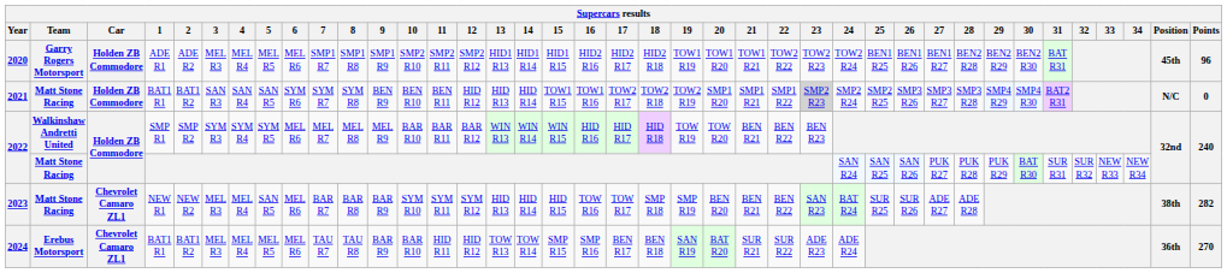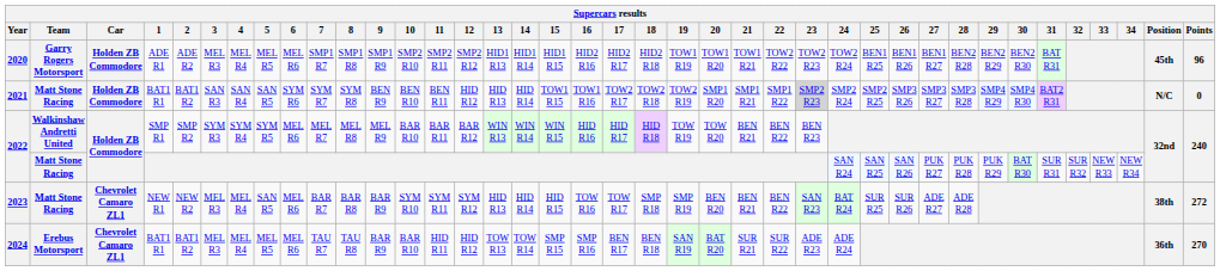 <table class="wikitable" style="text-align:center; font-size:75%">
 <tr>
 <th colspan=45><a href='#'>Supercars</a> results</th>
 </tr>
 <tr>
 <th>Year</th>
 <th>Team</th>
 <th>Car</th>
 <th>1</th>
 <th>2</th>
 <th>3</th>
 <th>4</th>
 <th>5</th>
 <th>6</th>
 <th>7</th>
 <th>8</th>
 <th>9</th>
 <th>10</th>
 <th>11</th>
 <th>12</th>
 <th>13</th>
 <th>14</th>
 <th>15</th>
 <th>16</th>
 <th>17</th>
 <th>18</th>
 <th>19</th>
 <th>20</th>
 <th>21</th>
 <th>22</th>
 <th>23</th>
 <th>24</th>
 <th>25</th>
 <th>26</th>
 <th>27</th>
 <th>28</th>
 <th>29</th>
 <th>30</th>
 <th>31</th>
 <th>32</th>
 <th>33</th>
 <th>34</th>
 <th>Position</th>
 <th>Points</th>
 </tr>
 <tr>
 <th><a href='#'>2020</a></th>
 <th><a href='#'>Garry Rogers Motorsport</a></th>
 <th><a href='#'>Holden ZB Commodore</a></th>
 <td><a href='#'>ADE<br>R1</a></td>
 <td><a href='#'>ADE<br>R2</a></td>
 <td><a href='#'>MEL<br>R3</a></td>
 <td><a href='#'>MEL<br>R4</a></td>
 <td><a href='#'>MEL<br>R5</a></td>
 <td><a href='#'>MEL<br>R6</a></td>
 <td><a href='#'>SMP1<br>R7</a></td>
 <td><a href='#'>SMP1<br>R8</a></td>
 <td><a href='#'>SMP1<br>R9</a></td>
 <td><a href='#'>SMP2<br>R10</a></td>
 <td><a href='#'>SMP2<br>R11</a></td>
 <td><a href='#'>SMP2<br>R12</a></td>
 <td><a href='#'>HID1<br>R13</a></td>
 <td><a href='#'>HID1<br>R14</a></td>
 <td><a href='#'>HID1<br>R15</a></td>
 <td><a href='#'>HID2<br>R16</a></td>
 <td><a href='#'>HID2<br>R17</a></td>
 <td><a href='#'>HID2<br>R18</a></td>
 <td><a href='#'>TOW1<br>R19</a></td>
 <td><a href='#'>TOW1<br>R20</a></td>
 <td><a href='#'>TOW1<br>R21</a></td>
 <td><a href='#'>TOW2<br>R22</a></td>
 <td><a href='#'>TOW2<br>R23</a></td>
 <td><a href='#'>TOW2<br>R24</a></td>
 <td><a href='#'>BEN1<br>R25</a></td>
 <td><a href='#'>BEN1<br>R26</a></td>
 <td><a href='#'>BEN1<br>R27</a></td>
 <td><a href='#'>BEN2<br>R28</a></td>
 <td><a href='#'>BEN2<br>R29</a></td>
 <td><a href='#'>BEN2<br>R30</a></td>
 <td style=background:#dfffdf><a href='#'>BAT<br>R31</a><br></td>
 <th colspan=3></th>
 <th>45th</th>
 <th>96</th>
 </tr>
 <tr>
 <th><a href='#'>2021</a></th>
 <th><a href='#'>Matt Stone Racing</a></th>
 <th><a href='#'>Holden ZB Commodore</a></th>
 <td><a href='#'>BAT1<br>R1</a><br></td>
 <td><a href='#'>BAT1<br>R2</a><br></td>
 <td><a href='#'>SAN<br>R3</a><br></td>
 <td><a href='#'>SAN<br>R4</a><br></td>
 <td><a href='#'>SAN<br>R5</a><br></td>
 <td><a href='#'>SYM<br>R6</a><br></td>
 <td><a href='#'>SYM<br>R7</a><br></td>
 <td><a href='#'>SYM<br>R8</a><br></td>
 <td><a href='#'>BEN<br>R9</a><br></td>
 <td><a href='#'>BEN<br>R10</a><br></td>
 <td><a href='#'>BEN<br>R11</a><br></td>
 <td><a href='#'>HID<br>R12</a><br></td>
 <td><a href='#'>HID<br>R13</a><br></td>
 <td><a href='#'>HID<br>R14</a><br></td>
 <td><a href='#'>TOW1<br>R15</a><br></td>
 <td><a href='#'>TOW1<br>R16</a><br></td>
 <td><a href='#'>TOW2<br>R17</a><br></td>
 <td><a href='#'>TOW2<br>R18</a><br></td>
 <td><a href='#'>TOW2<br>R19</a><br></td>
 <td><a href='#'>SMP1<br>R20</a><br></td>
 <td><a href='#'>SMP1<br>R21</a><br></td>
 <td><a href='#'>SMP1<br>R22</a><br></td>
 <td style="background: lightgrey;"><a href='#'>SMP2<br>R23</a><br></td>
 <td><a href='#'>SMP2<br>R24</a><br></td>
 <td><a href='#'>SMP2<br>R25</a><br></td>
 <td><a href='#'>SMP3<br>R26</a><br></td>
 <td><a href='#'>SMP3<br>R27</a><br></td>
 <td><a href='#'>SMP3<br>R28</a><br></td>
 <td style=background:#f1f8ff><a href='#'>SMP4<br>R29</a><br></td>
 <td style=background:#f1f8ff><a href='#'>SMP4<br>R30</a><br></td>
 <td style=background:#efcfff><a href='#'>BAT2<br>R31</a><br></td>
 <th colspan=3></th>
 <th>N/C</th>
 <th>0</th>
 </tr>
 <tr>
 <th rowspan=2><a href='#'>2022</a></th>
 <th><a href='#'>Walkinshaw Andretti United</a></th>
 <th rowspan=2><a href='#'>Holden ZB Commodore</a></th>
 <td><a href='#'>SMP<br>R1</a></td>
 <td><a href='#'>SMP<br>R2</a></td>
 <td><a href='#'>SYM<br>R3</a></td>
 <td><a href='#'>SYM<br>R4</a></td>
 <td><a href='#'>SYM<br>R5</a></td>
 <td><a href='#'>MEL<br>R6</a></td>
 <td><a href='#'>MEL<br>R7</a></td>
 <td><a href='#'>MEL<br>R8</a></td>
 <td><a href='#'>MEL<br>R9</a></td>
 <td><a href='#'>BAR<br>R10</a></td>
 <td><a href='#'>BAR<br>R11</a></td>
 <td><a href='#'>BAR<br>R12</a></td>
 <td style=background:#dfffdf><a href='#'>WIN<br>R13</a><br></td>
 <td style=background:#dfffdf><a href='#'>WIN<br>R14</a><br></td>
 <td style=background:#dfffdf><a href='#'>WIN<br>R15</a><br></td>
 <td style=background:#dfffdf><a href='#'>HID<br>R16</a><br></td>
 <td style=background:#dfffdf><a href='#'>HID<br>R17</a><br></td>
 <td style=background:#efcfff><a href='#'>HID<br>R18</a><br></td>
 <td><a href='#'>TOW<br>R19</a></td>
 <td><a href='#'>TOW<br>R20</a></td>
 <td><a href='#'>BEN<br>R21</a></td>
 <td><a href='#'>BEN<br>R22</a></td>
 <td><a href='#'>BEN<br>R23</a></td>
 <th colspan=11></th>
 <th rowspan=2>32nd</th>
 <th rowspan=2>240</th>
 </tr>
 <tr>
 <th><a href='#'>Matt Stone Racing</a></th>
 <th colspan=23></th>
 <td style=background:#f1f8ff><a href='#'>SAN<br>R24</a><br></td>
 <td style=background:#f1f8ff><a href='#'>SAN<br>R25</a><br></td>
 <td style=background:#f1f8ff><a href='#'>SAN<br>R26</a><br></td>
 <td><a href='#'>PUK<br>R27</a></td>
 <td><a href='#'>PUK<br>R28</a></td>
 <td><a href='#'>PUK<br>R29</a></td>
 <td style=background:#dfffdf><a href='#'>BAT<br>R30</a><br></td>
 <td><a href='#'>SUR<br>R31</a></td>
 <td><a href='#'>SUR<br>R32</a></td>
 <td><a href='#'>NEW<br>R33</a></td>
 <td><a href='#'>NEW<br>R34</a></td>
 </tr>
 <tr>
 <th><a href='#'>2023</a></th>
 <th><a href='#'>Matt Stone Racing</a></th>
 <th><a href='#'>Chevrolet Camaro ZL1</a></th>
 <td><a href='#'>NEW<br>R1</a></td>
 <td><a href='#'>NEW<br>R2</a></td>
 <td><a href='#'>MEL<br>R3</a></td>
 <td><a href='#'>MEL<br>R4</a></td>
 <td><a href='#'>SAN<br>R5</a><br></td>
 <td><a href='#'>MEL<br>R6</a></td>
 <td><a href='#'>BAR<br>R7</a></td>
 <td><a href='#'>BAR<br>R8</a></td>
 <td><a href='#'>BAR<br>R9</a></td>
 <td><a href='#'>SYM<br>R10</a></td>
 <td><a href='#'>SYM<br>R11</a></td>
 <td><a href='#'>SYM<br>R12</a></td>
 <td><a href='#'>HID<br>R13</a></td>
 <td><a href='#'>HID<br>R14</a></td>
 <td><a href='#'>HID<br>R15</a></td>
 <td><a href='#'>TOW<br>R16</a></td>
 <td><a href='#'>TOW<br>R17</a></td>
 <td><a href='#'>SMP<br>R18</a></td>
 <td><a href='#'>SMP<br>R19</a></td>
 <td><a href='#'>BEN<br>R20</a></td>
 <td><a href='#'>BEN<br>R21</a></td>
 <td><a href='#'>BEN<br>R22</a></td>
 <td style=background:#dfffdf><a href='#'>SAN<br>R23</a><br></td>
 <td style=background:#dfffdf><a href='#'>BAT<br>R24</a><br></td>
 <td><a href='#'>SUR<br>R25</a></td>
 <td><a href='#'>SUR<br>R26</a></td>
 <td><a href='#'>ADE<br>R27</a></td>
 <td><a href='#'>ADE<br>R28</a></td>
 <th colspan=6></th>
 <th>38th</th>
-<th>282</th>
+<th>272</th>
 </tr>
 <tr>
 <th><a href='#'>2024</a></th>
 <th><a href='#'>Erebus Motorsport</a></th>
 <th><a href='#'>Chevrolet Camaro ZL1</a></th>
 <td><a href='#'>BAT1<br>R1</a></td>
 <td><a href='#'>BAT1<br>R2</a></td>
 <td><a href='#'>MEL<br>R3</a></td>
 <td><a href='#'>MEL<br>R4</a></td>
 <td><a href='#'>MEL<br>R5</a></td>
 <td><a href='#'>MEL<br>R6</a></td>
 <td><a href='#'>TAU<br>R7</a></td>
 <td><a href='#'>TAU<br>R8</a></td>
 <td><a href='#'>BAR<br>R9</a></td>
 <td><a href='#'>BAR<br>R10</a></td>
 <td><a href='#'>HID<br>R11</a></td>
 <td><a href='#'>HID<br>R12</a></td>
 <td><a href='#'>TOW<br>R13</a></td>
 <td><a href='#'>TOW<br>R14</a></td>
 <td><a href='#'>SMP<br>R15</a></td>
 <td><a href='#'>SMP<br>R16</a></td>
 <td><a href='#'>BEN<br>R17</a></td>
 <td><a href='#'>BEN<br>R18</a></td>
 <td style=background:#dfffdf><a href='#'>SAN<br>R19</a><br></td>
 <td style=background:#dfffdf><a href='#'>BAT<br>R20</a><br></td>
 <td><a href='#'>SUR<br>R21</a></td>
 <td><a href='#'>SUR<br>R22</a></td>
 <td><a href='#'>ADE<br>R23</a></td>
 <td><a href='#'>ADE<br>R24</a></td>
 <th colspan=10></th>
 <th>36th</th>
 <th>270</th>
 </tr>
 </table>
